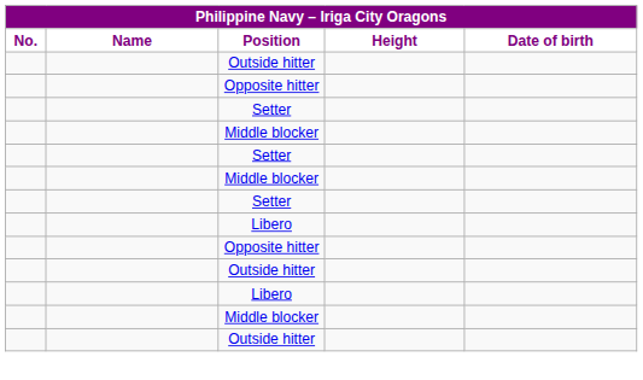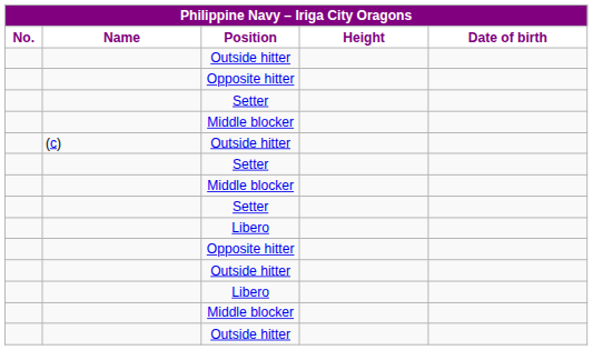 <table class="wikitable sortable" style="font-size:90%; text-align:center; width:100%;">
 <tr>
 <td colspan="5" style= "background:#800080; color:#FFFFFF; text-align: center"><strong>Philippine Navy – Iriga City Oragons</strong></td>
 </tr>
 <tr>
 <th style="width:2em; background:#FFFFFF; color:#800080;">No.</th>
 <th style="width:10em; background:#FFFFFF; color:#800080;">Name</th>
 <th style="width:6em; background:#FFFFFF; color:#800080;">Position</th>
 <th style="width:8em; background:#FFFFFF; color:#800080;">Height</th>
 <th style="width:10em; background:#FFFFFF; color:#800080;">Date of birth</th>
 </tr>
 <tr>
 <td></td>
 <td align=left> </td>
 <td><a href='#'>Outside hitter</a></td>
 <td></td>
 <td align=right></td>
 </tr>
 <tr>
 <td></td>
 <td align=left> </td>
 <td><a href='#'>Opposite hitter</a></td>
 <td></td>
 <td align=right></td>
 </tr>
 <tr>
 <td></td>
 <td align=left> </td>
 <td><a href='#'>Setter</a></td>
 <td></td>
 <td align=right></td>
 </tr>
 <tr>
 <td></td>
 <td align=left> </td>
 <td><a href='#'>Middle blocker</a></td>
+<td></td>
+<td align=right></td>
+</tr>
+<tr>
+<td></td>
+<td align=left>  (<a href='#'>c</a>)</td>
+<td><a href='#'>Outside hitter</a></td>
 <td></td>
 <td align=right></td>
 </tr>
 <tr>
 <td></td>
 <td align=left> </td>
 <td><a href='#'>Setter</a></td>
 <td></td>
 <td align=right></td>
 </tr>
 <tr>
 <td></td>
 <td align=left> </td>
 <td><a href='#'>Middle blocker</a></td>
 <td></td>
 <td align=right></td>
 </tr>
 <tr>
 <td></td>
 <td align=left> </td>
 <td><a href='#'>Setter</a></td>
 <td></td>
 <td align=right></td>
 </tr>
 <tr>
 <td></td>
 <td align=left> </td>
 <td><a href='#'>Libero</a></td>
 <td></td>
 <td align=right></td>
 </tr>
 <tr>
 <td></td>
 <td align=left> </td>
 <td><a href='#'>Opposite hitter</a></td>
 <td></td>
 <td align=right></td>
 </tr>
 <tr>
 <td></td>
 <td align=left> </td>
 <td><a href='#'>Outside hitter</a></td>
 <td></td>
 <td align=right></td>
 </tr>
 <tr>
 <td></td>
 <td align=left> </td>
 <td><a href='#'>Libero</a></td>
 <td></td>
 <td align=right></td>
 </tr>
 <tr>
 <td></td>
 <td align=left> </td>
 <td><a href='#'>Middle blocker</a></td>
 <td></td>
 <td align=right></td>
 </tr>
 <tr>
 <td></td>
 <td align=left> </td>
 <td><a href='#'>Outside hitter</a></td>
 <td></td>
 <td align=right></td>
 </tr>
 </table>
